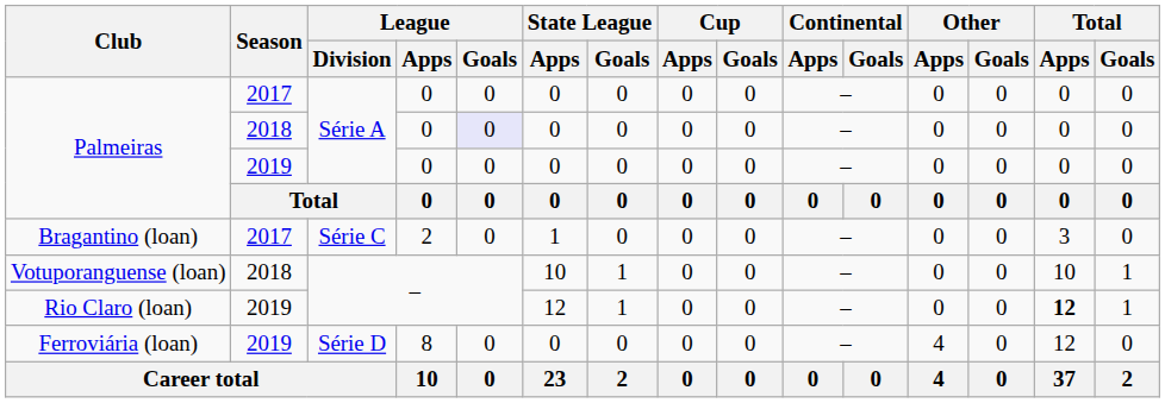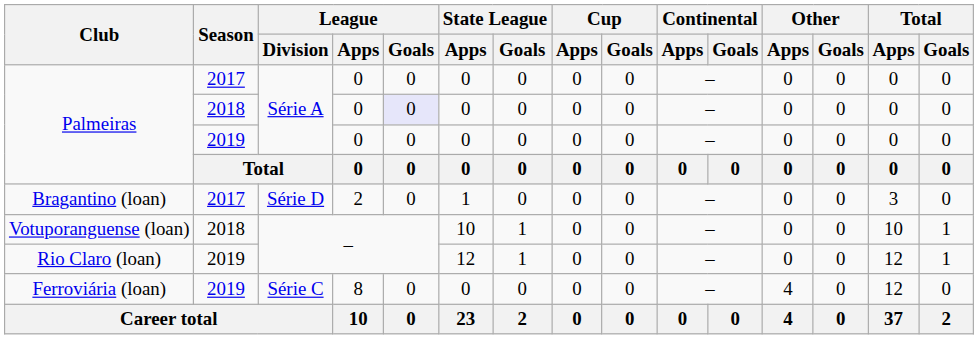 <table class="wikitable" style="text-align: center">
 <tr>
 <th rowspan="2">Club</th>
 <th rowspan="2">Season</th>
 <th colspan="3">League</th>
 <th colspan="2">State League</th>
 <th colspan="2">Cup</th>
 <th colspan="2">Continental</th>
 <th colspan="2">Other</th>
 <th colspan="2">Total</th>
 </tr>
 <tr>
 <th>Division</th>
 <th>Apps</th>
 <th>Goals</th>
 <th>Apps</th>
 <th>Goals</th>
 <th>Apps</th>
 <th>Goals</th>
 <th>Apps</th>
 <th>Goals</th>
 <th>Apps</th>
 <th>Goals</th>
 <th>Apps</th>
 <th>Goals</th>
 </tr>
 <tr>
 <td rowspan="4"><a href='#'>Palmeiras</a></td>
 <td><a href='#'>2017</a></td>
 <td rowspan="3"><a href='#'>Série A</a></td>
 <td>0</td>
 <td>0</td>
 <td>0</td>
 <td>0</td>
 <td>0</td>
 <td>0</td>
 <td colspan="2">–</td>
 <td>0</td>
 <td>0</td>
 <td>0</td>
 <td>0</td>
 </tr>
 <tr>
 <td><a href='#'>2018</a></td>
 <td>0</td>
 <td style="background: lavender;">0</td>
 <td>0</td>
 <td>0</td>
 <td>0</td>
 <td>0</td>
 <td colspan="2">–</td>
 <td>0</td>
 <td>0</td>
 <td>0</td>
 <td>0</td>
 </tr>
 <tr>
 <td><a href='#'>2019</a></td>
 <td>0</td>
 <td>0</td>
 <td>0</td>
 <td>0</td>
 <td>0</td>
 <td>0</td>
 <td colspan="2">–</td>
 <td>0</td>
 <td>0</td>
 <td>0</td>
 <td>0</td>
 </tr>
 <tr>
 <th colspan="2"><strong>Total</strong></th>
 <th>0</th>
 <th>0</th>
 <th>0</th>
 <th>0</th>
 <th>0</th>
 <th>0</th>
 <th>0</th>
 <th>0</th>
 <th>0</th>
 <th>0</th>
 <th>0</th>
 <th>0</th>
 </tr>
 <tr>
 <td><a href='#'>Bragantino</a> (loan)</td>
 <td><a href='#'>2017</a></td>
-<td><a href='#'>Série C</a></td>
+<td><a href='#'>Série D</a></td>
 <td>2</td>
 <td>0</td>
 <td>1</td>
 <td>0</td>
 <td>0</td>
 <td>0</td>
 <td colspan="2">–</td>
 <td>0</td>
 <td>0</td>
 <td>3</td>
 <td>0</td>
 </tr>
 <tr>
 <td><a href='#'>Votuporanguense</a> (loan)</td>
 <td>2018</td>
 <td colspan="3" rowspan="2">–</td>
 <td>10</td>
 <td>1</td>
 <td>0</td>
 <td>0</td>
 <td colspan="2">–</td>
 <td>0</td>
 <td>0</td>
 <td>10</td>
 <td>1</td>
 </tr>
 <tr>
 <td><a href='#'>Rio Claro</a> (loan)</td>
 <td>2019</td>
 <td>12</td>
 <td>1</td>
 <td>0</td>
 <td>0</td>
 <td colspan="2">–</td>
 <td>0</td>
 <td>0</td>
-<td><strong>12</strong></td>
+<td>12</td>
 <td>1</td>
 </tr>
 <tr>
 <td><a href='#'>Ferroviária</a> (loan)</td>
 <td><a href='#'>2019</a></td>
-<td><a href='#'>Série D</a></td>
+<td><a href='#'>Série C</a></td>
 <td>8</td>
 <td>0</td>
 <td>0</td>
 <td>0</td>
 <td>0</td>
 <td>0</td>
 <td colspan="2">–</td>
 <td>4</td>
 <td>0</td>
 <td>12</td>
 <td>0</td>
 </tr>
 <tr>
 <th colspan="3"><strong>Career total</strong></th>
 <th>10</th>
 <th>0</th>
 <th>23</th>
 <th>2</th>
 <th>0</th>
 <th>0</th>
 <th>0</th>
 <th>0</th>
 <th>4</th>
 <th>0</th>
 <th>37</th>
 <th>2</th>
 </tr>
 </table>
